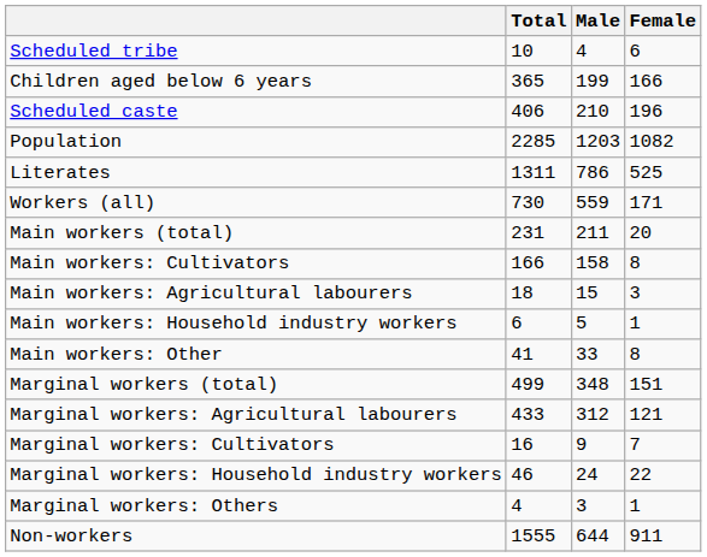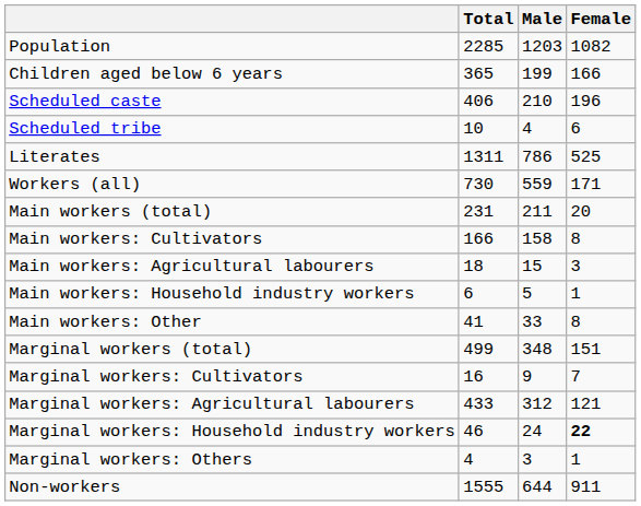 <table class="wikitable sortable">
 <tr>
 <th></th>
 <th>Total</th>
 <th>Male</th>
 <th>Female</th>
 </tr>
 <tr>
-<td><a href='#'>Scheduled tribe</a></td>
-<td>10</td>
-<td>4</td>
-<td>6</td>
+<td>Population</td>
+<td>2285</td>
+<td>1203</td>
+<td>1082</td>
 </tr>
 <tr>
 <td>Children aged below 6 years</td>
 <td>365</td>
 <td>199</td>
 <td>166</td>
 </tr>
 <tr>
 <td><a href='#'>Scheduled caste</a></td>
 <td>406</td>
 <td>210</td>
 <td>196</td>
 </tr>
 <tr>
-<td>Population</td>
-<td>2285</td>
-<td>1203</td>
-<td>1082</td>
+<td><a href='#'>Scheduled tribe</a></td>
+<td>10</td>
+<td>4</td>
+<td>6</td>
 </tr>
 <tr>
 <td>Literates</td>
 <td>1311</td>
 <td>786</td>
 <td>525</td>
 </tr>
 <tr>
 <td>Workers (all)</td>
 <td>730</td>
 <td>559</td>
 <td>171</td>
 </tr>
 <tr>
 <td>Main workers (total)</td>
 <td>231</td>
 <td>211</td>
 <td>20</td>
 </tr>
 <tr>
 <td>Main workers: Cultivators</td>
 <td>166</td>
 <td>158</td>
 <td>8</td>
 </tr>
 <tr>
 <td>Main workers: Agricultural labourers</td>
 <td>18</td>
 <td>15</td>
 <td>3</td>
 </tr>
 <tr>
 <td>Main workers: Household industry workers</td>
 <td>6</td>
 <td>5</td>
 <td>1</td>
 </tr>
 <tr>
 <td>Main workers: Other</td>
 <td>41</td>
 <td>33</td>
 <td>8</td>
 </tr>
 <tr>
 <td>Marginal workers (total)</td>
 <td>499</td>
 <td>348</td>
 <td>151</td>
 </tr>
 <tr>
+<td>Marginal workers: Cultivators</td>
+<td>16</td>
+<td>9</td>
+<td>7</td>
+</tr>
+<tr>
 <td>Marginal workers: Agricultural labourers</td>
 <td>433</td>
 <td>312</td>
 <td>121</td>
 </tr>
 <tr>
-<td>Marginal workers: Cultivators</td>
-<td>16</td>
-<td>9</td>
-<td>7</td>
-</tr>
-<tr>
 <td>Marginal workers: Household industry workers</td>
 <td>46</td>
 <td>24</td>
-<td>22</td>
+<td><strong>22</strong></td>
 </tr>
 <tr>
 <td>Marginal workers: Others</td>
 <td>4</td>
 <td>3</td>
 <td>1</td>
 </tr>
 <tr>
 <td>Non-workers</td>
 <td>1555</td>
 <td>644</td>
 <td>911</td>
 </tr>
 </table>
